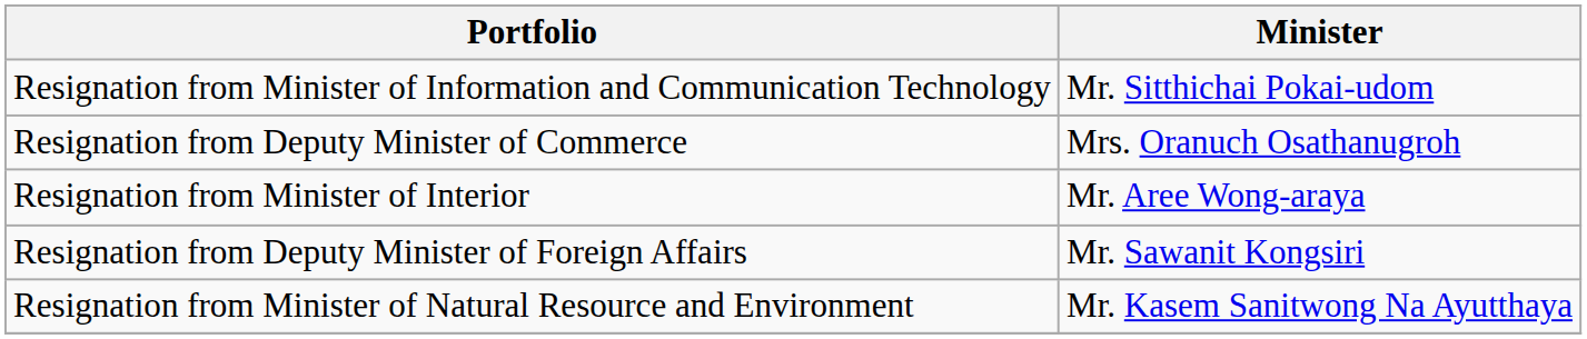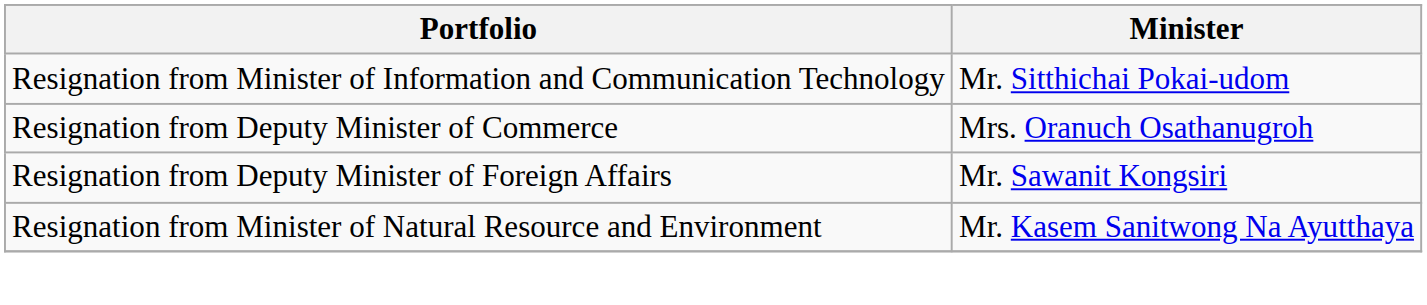 <table class="wikitable">
 <tr>
 <th>Portfolio</th>
 <th>Minister</th>
 </tr>
 <tr>
 <td>Resignation from Minister of Information and Communication Technology</td>
 <td>Mr. <a href='#'>Sitthichai Pokai-udom</a></td>
 </tr>
 <tr>
 <td>Resignation from Deputy Minister of Commerce</td>
 <td>Mrs. <a href='#'>Oranuch Osathanugroh</a></td>
 </tr>
 <tr>
-<td>Resignation from Minister of Interior</td>
-<td>Mr. <a href='#'>Aree Wong-araya</a></td>
-</tr>
-<tr>
 <td>Resignation from Deputy Minister of Foreign Affairs</td>
 <td>Mr. <a href='#'>Sawanit Kongsiri</a></td>
 </tr>
 <tr>
 <td>Resignation from Minister of Natural Resource and Environment</td>
 <td>Mr. <a href='#'>Kasem Sanitwong Na Ayutthaya</a></td>
 </tr>
 <tr>
 </tr>
 </table>
